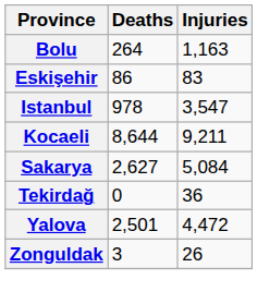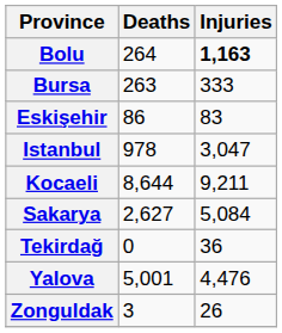 <table class="wikitable sortable plainrowheaders floatright" style="clear:right; margin-left:7px; margin-top:0; margin-right:0; margin-bottom:3px; font-size:90%;">
 <tr>
 <th scope="col">Province</th>
 <th scope="col">Deaths</th>
 <th scope="col">Injuries</th>
 </tr>
 <tr>
 <th scope="row"><a href='#'>Bolu</a></th>
 <td>264</td>
-<td>1,163</td>
+<td><strong>1,163</strong></td>
+</tr>
+<tr>
+<th scope="row"><a href='#'>Bursa</a></th>
+<td>263</td>
+<td>333</td>
 </tr>
 <tr>
 <th scope="row"><a href='#'>Eskişehir</a></th>
 <td>86</td>
 <td>83</td>
 </tr>
 <tr>
 <th scope="row"><a href='#'>Istanbul</a></th>
 <td>978</td>
-<td>3,547</td>
+<td>3,047</td>
 </tr>
 <tr>
 <th scope="row"><a href='#'>Kocaeli</a></th>
 <td>8,644</td>
 <td>9,211</td>
 </tr>
 <tr>
 <th scope="row"><a href='#'>Sakarya</a></th>
 <td>2,627</td>
 <td>5,084</td>
 </tr>
 <tr>
 <th scope="row"><a href='#'>Tekirdağ</a></th>
 <td>0</td>
 <td>36</td>
 </tr>
 <tr>
 <th scope="row"><a href='#'>Yalova</a></th>
-<td>2,501</td>
-<td>4,472</td>
+<td>5,001</td>
+<td>4,476</td>
 </tr>
 <tr>
 <th scope="row"><a href='#'>Zonguldak</a></th>
 <td>3</td>
 <td>26</td>
 </tr>
 <tr>
 </tr>
 </table>
